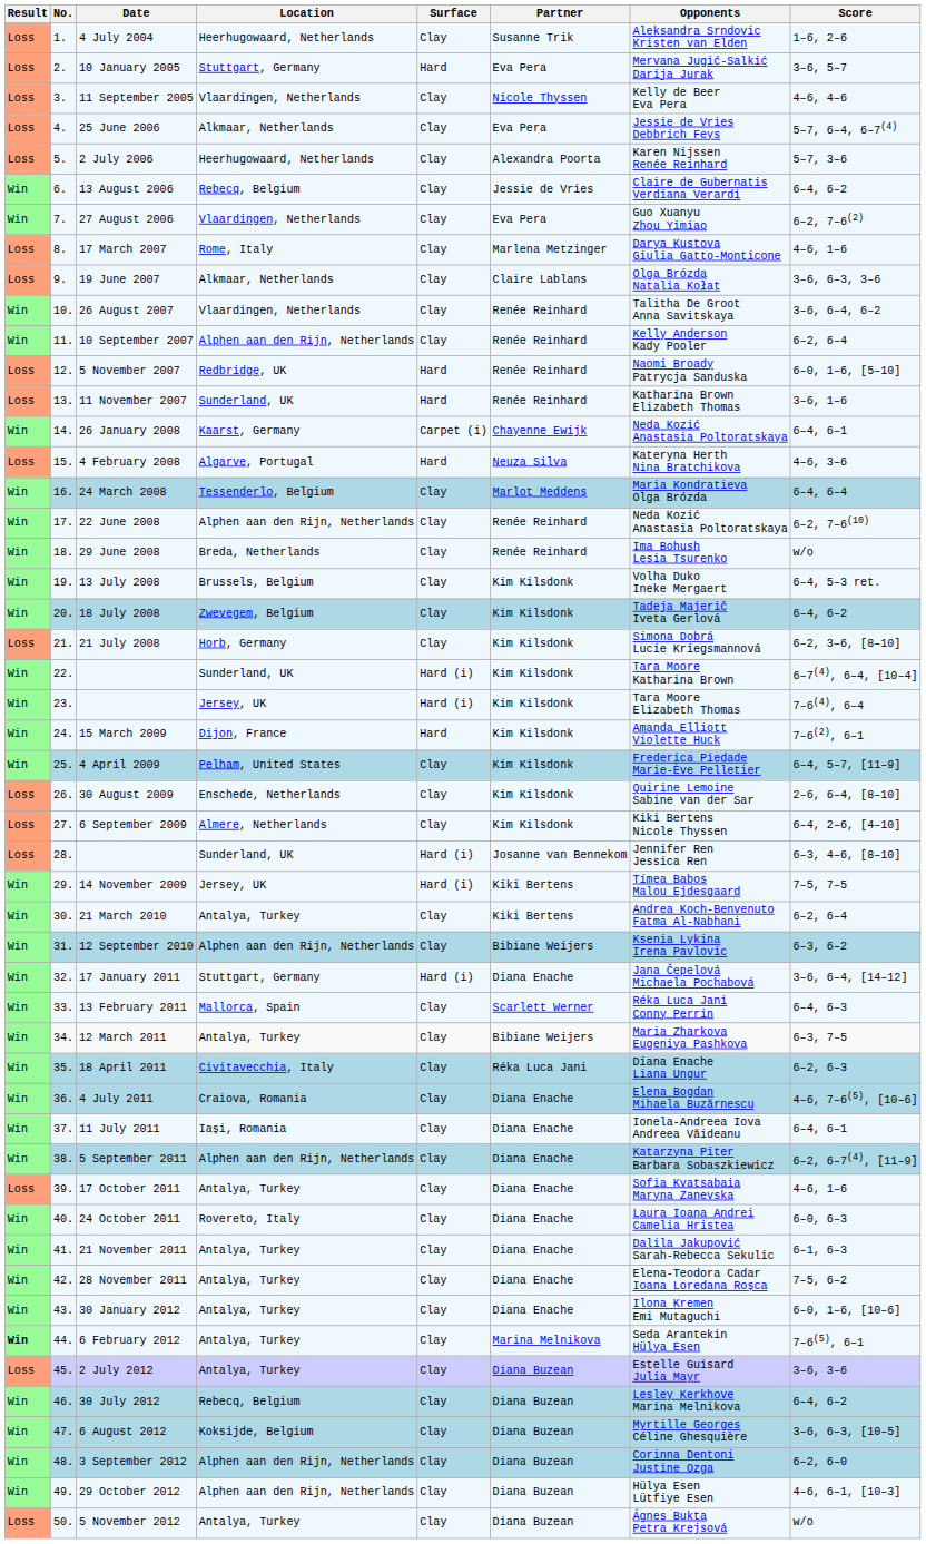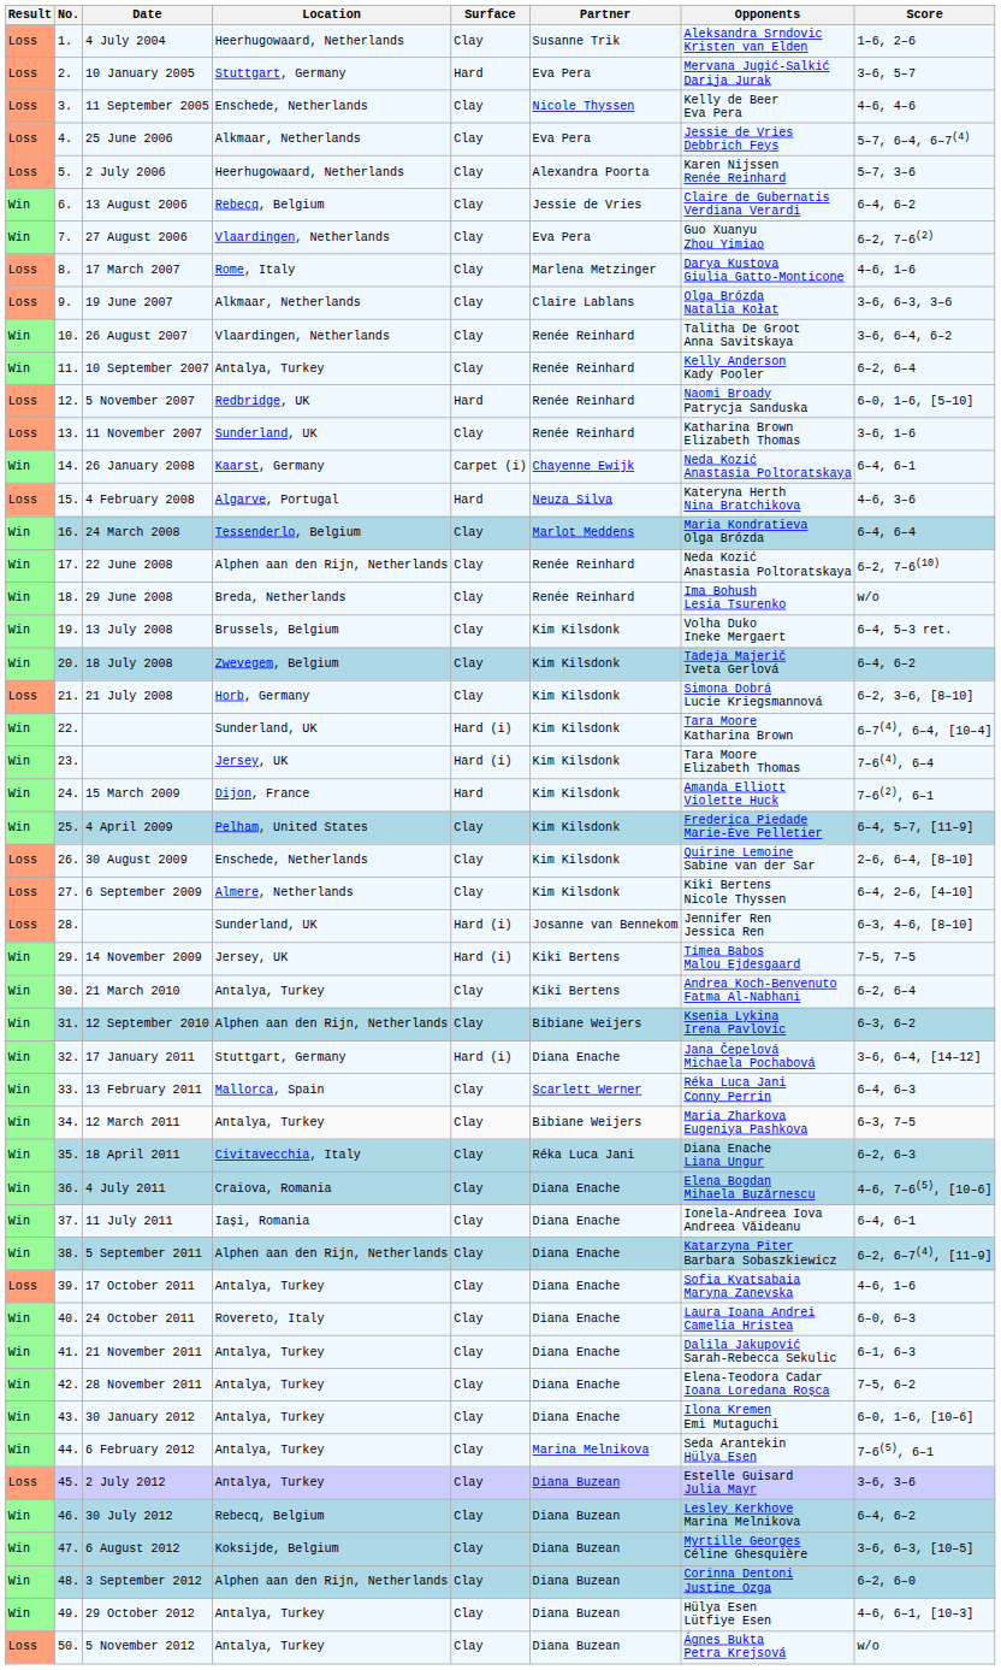 <table class="sortable wikitable" style="font-size:97%;">
 <tr>
 <th>Result</th>
 <th>No.</th>
 <th>Date</th>
 <th>Location</th>
 <th>Surface</th>
 <th>Partner</th>
 <th>Opponents</th>
 <th class="unsortable">Score</th>
 </tr>
 <tr style="background:#f0f8ff;">
 <td style="background:#ffa07a;">Loss</td>
 <td>1.</td>
 <td>4 July 2004</td>
 <td>Heerhugowaard, Netherlands</td>
 <td>Clay</td>
 <td> Susanne Trik</td>
 <td> <a href='#'>Aleksandra Srndovic</a> <br>  <a href='#'>Kristen van Elden</a></td>
 <td>1–6, 2–6</td>
 </tr>
 <tr style="background:#f0f8ff;">
 <td style="background:#ffa07a;">Loss</td>
 <td>2.</td>
 <td>10 January 2005</td>
 <td><a href='#'>Stuttgart</a>, Germany</td>
 <td>Hard</td>
 <td> Eva Pera</td>
 <td> <a href='#'>Mervana Jugić-Salkić</a> <br>  <a href='#'>Darija Jurak</a></td>
 <td>3–6, 5–7</td>
 </tr>
 <tr style="background:#f0f8ff;">
 <td style="background:#ffa07a;">Loss</td>
 <td>3.</td>
 <td>11 September 2005</td>
-<td>Vlaardingen, Netherlands</td>
+<td>Enschede, Netherlands</td>
 <td>Clay</td>
 <td> <a href='#'>Nicole Thyssen</a></td>
 <td> Kelly de Beer <br>  Eva Pera</td>
 <td>4–6, 4–6</td>
 </tr>
 <tr style="background:#f0f8ff;">
 <td style="background:#ffa07a;">Loss</td>
 <td>4.</td>
 <td>25 June 2006</td>
 <td>Alkmaar, Netherlands</td>
 <td>Clay</td>
 <td> Eva Pera</td>
 <td> <a href='#'>Jessie de Vries</a> <br>  <a href='#'>Debbrich Feys</a></td>
 <td>5–7, 6–4, 6–7<sup>(4)</sup></td>
 </tr>
 <tr style="background:#f0f8ff;">
 <td style="background:#ffa07a;">Loss</td>
 <td>5.</td>
 <td>2 July 2006</td>
 <td>Heerhugowaard, Netherlands</td>
 <td>Clay</td>
 <td> Alexandra Poorta</td>
 <td> Karen Nijssen <br>  <a href='#'>Renée Reinhard</a></td>
 <td>5–7, 3–6</td>
 </tr>
 <tr style="background:#f0f8ff;">
 <td style="background:#98fb98;">Win</td>
 <td>6.</td>
 <td>13 August 2006</td>
 <td><a href='#'>Rebecq</a>, Belgium</td>
 <td>Clay</td>
 <td> Jessie de Vries</td>
 <td> <a href='#'>Claire de Gubernatis</a> <br>  <a href='#'>Verdiana Verardi</a></td>
 <td>6–4, 6–2</td>
 </tr>
 <tr style="background:#f0f8ff;">
 <td style="background:#98fb98;">Win</td>
 <td>7.</td>
 <td>27 August 2006</td>
 <td><a href='#'>Vlaardingen</a>, Netherlands</td>
 <td>Clay</td>
 <td> Eva Pera</td>
 <td> Guo Xuanyu <br>  <a href='#'>Zhou Yimiao</a></td>
 <td>6–2, 7–6<sup>(2)</sup></td>
 </tr>
 <tr style="background:#f0f8ff;">
 <td style="background:#ffa07a;">Loss</td>
 <td>8.</td>
 <td>17 March 2007</td>
 <td><a href='#'>Rome</a>, Italy</td>
 <td>Clay</td>
 <td> Marlena Metzinger</td>
 <td> <a href='#'>Darya Kustova</a> <br>  <a href='#'>Giulia Gatto-Monticone</a></td>
 <td>4–6, 1–6</td>
 </tr>
 <tr style="background:#f0f8ff;">
 <td style="background:#ffa07a;">Loss</td>
 <td>9.</td>
 <td>19 June 2007</td>
 <td>Alkmaar, Netherlands</td>
 <td>Clay</td>
 <td> Claire Lablans</td>
 <td> <a href='#'>Olga Brózda</a> <br>  <a href='#'>Natalia Kołat</a></td>
 <td>3–6, 6–3, 3–6</td>
 </tr>
 <tr style="background:#f0f8ff;">
 <td style="background:#98fb98;">Win</td>
 <td>10.</td>
 <td>26 August 2007</td>
 <td>Vlaardingen, Netherlands</td>
 <td>Clay</td>
 <td> Renée Reinhard</td>
 <td> Talitha De Groot <br>  Anna Savitskaya</td>
 <td>3–6, 6–4, 6–2</td>
 </tr>
 <tr style="background:#f0f8ff;">
 <td style="background:#98fb98;">Win</td>
 <td>11.</td>
 <td>10 September 2007</td>
-<td><a href='#'>Alphen aan den Rijn</a>, Netherlands</td>
+<td>Antalya, Turkey</td>
 <td>Clay</td>
 <td> Renée Reinhard</td>
 <td> <a href='#'>Kelly Anderson</a> <br>  Kady Pooler</td>
 <td>6–2, 6–4</td>
 </tr>
 <tr style="background:#f0f8ff;">
 <td style="background:#ffa07a;">Loss</td>
 <td>12.</td>
 <td>5 November 2007</td>
 <td><a href='#'>Redbridge</a>, UK</td>
 <td>Hard</td>
 <td> Renée Reinhard</td>
 <td> <a href='#'>Naomi Broady</a> <br>  Patrycja Sanduska</td>
 <td>6–0, 1–6, [5–10]</td>
 </tr>
 <tr style="background:#f0f8ff;">
 <td style="background:#ffa07a;">Loss</td>
 <td>13.</td>
 <td>11 November 2007</td>
 <td><a href='#'>Sunderland</a>, UK</td>
-<td>Hard</td>
+<td>Clay</td>
 <td> Renée Reinhard</td>
 <td> Katharina Brown <br>  Elizabeth Thomas</td>
 <td>3–6, 1–6</td>
 </tr>
 <tr style="background:#f0f8ff;">
 <td style="background:#98fb98;">Win</td>
 <td>14.</td>
 <td>26 January 2008</td>
 <td><a href='#'>Kaarst</a>, Germany</td>
 <td>Carpet (i)</td>
 <td> <a href='#'>Chayenne Ewijk</a></td>
 <td> <a href='#'>Neda Kozić</a> <br>  <a href='#'>Anastasia Poltoratskaya</a></td>
 <td>6–4, 6–1</td>
 </tr>
 <tr style="background:#f0f8ff;">
 <td style="background:#ffa07a;">Loss</td>
 <td>15.</td>
 <td>4 February 2008</td>
 <td><a href='#'>Algarve</a>, Portugal</td>
 <td>Hard</td>
 <td> <a href='#'>Neuza Silva</a></td>
 <td> Kateryna Herth <br>  <a href='#'>Nina Bratchikova</a></td>
 <td>4–6, 3–6</td>
 </tr>
 <tr style="background:lightblue;">
 <td style="background:#98fb98;">Win</td>
 <td>16.</td>
 <td>24 March 2008</td>
 <td><a href='#'>Tessenderlo</a>, Belgium</td>
 <td>Clay</td>
 <td> <a href='#'>Marlot Meddens</a></td>
 <td> <a href='#'>Maria Kondratieva</a> <br>  Olga Brózda</td>
 <td>6–4, 6–4</td>
 </tr>
 <tr style="background:#f0f8ff;">
 <td style="background:#98fb98;">Win</td>
 <td>17.</td>
 <td>22 June 2008</td>
 <td>Alphen aan den Rijn, Netherlands</td>
 <td>Clay</td>
 <td> Renée Reinhard</td>
 <td> Neda Kozić <br>  Anastasia Poltoratskaya</td>
 <td>6–2, 7–6<sup>(10)</sup></td>
 </tr>
 <tr style="background:#f0f8ff;">
 <td style="background:#98fb98;">Win</td>
 <td>18.</td>
 <td>29 June 2008</td>
 <td>Breda, Netherlands</td>
 <td>Clay</td>
 <td> Renée Reinhard</td>
 <td> <a href='#'>Ima Bohush</a> <br>  <a href='#'>Lesia Tsurenko</a></td>
 <td>w/o</td>
 </tr>
 <tr style="background:#f0f8ff;">
 <td style="background:#98fb98;">Win</td>
 <td>19.</td>
 <td>13 July 2008</td>
 <td>Brussels, Belgium</td>
 <td>Clay</td>
 <td> Kim Kilsdonk</td>
 <td> Volha Duko <br>  Ineke Mergaert</td>
 <td>6–4, 5–3 ret.</td>
 </tr>
 <tr style="background:lightblue;">
 <td style="background:#98fb98;">Win</td>
 <td>20.</td>
 <td>18 July 2008</td>
 <td><a href='#'>Zwevegem</a>, Belgium</td>
 <td>Clay</td>
 <td> Kim Kilsdonk</td>
 <td> <a href='#'>Tadeja Majerič</a> <br>  Iveta Gerlová</td>
 <td>6–4, 6–2</td>
 </tr>
 <tr style="background:#f0f8ff;">
 <td style="background:#ffa07a;">Loss</td>
 <td>21.</td>
 <td>21 July 2008</td>
 <td><a href='#'>Horb</a>, Germany</td>
 <td>Clay</td>
 <td> Kim Kilsdonk</td>
 <td> <a href='#'>Simona Dobrá</a> <br>  Lucie Kriegsmannová</td>
 <td>6–2, 3–6, [8–10]</td>
 </tr>
 <tr style="background:#f0f8ff;">
 <td style="background:#98fb98;">Win</td>
 <td>22.</td>
 <td></td>
 <td>Sunderland, UK</td>
 <td>Hard (i)</td>
 <td> Kim Kilsdonk</td>
 <td> <a href='#'>Tara Moore</a> <br>  Katharina Brown</td>
 <td>6–7<sup>(4)</sup>, 6–4, [10–4]</td>
 </tr>
 <tr style="background:#f0f8ff;">
 <td style="background:#98fb98;">Win</td>
 <td>23.</td>
 <td></td>
 <td><a href='#'>Jersey</a>, UK</td>
 <td>Hard (i)</td>
 <td> Kim Kilsdonk</td>
 <td> Tara Moore <br>  Elizabeth Thomas</td>
 <td>7–6<sup>(4)</sup>, 6–4</td>
 </tr>
 <tr style="background:#f0f8ff;">
 <td style="background:#98fb98;">Win</td>
 <td>24.</td>
 <td>15 March 2009</td>
 <td><a href='#'>Dijon</a>, France</td>
 <td>Hard</td>
 <td> Kim Kilsdonk</td>
 <td> <a href='#'>Amanda Elliott</a> <br>  <a href='#'>Violette Huck</a></td>
 <td>7–6<sup>(2)</sup>, 6–1</td>
 </tr>
 <tr bgcolor=lightblue>
 <td style="background:#98fb98;">Win</td>
 <td>25.</td>
 <td>4 April 2009</td>
 <td><a href='#'>Pelham</a>, United States</td>
 <td>Clay</td>
 <td> Kim Kilsdonk</td>
 <td> <a href='#'>Frederica Piedade</a> <br>  <a href='#'>Marie-Ève Pelletier</a></td>
 <td>6–4, 5–7, [11–9]</td>
 </tr>
 <tr style="background:#f0f8ff;">
 <td style="background:#ffa07a;">Loss</td>
 <td>26.</td>
 <td>30 August 2009</td>
 <td>Enschede, Netherlands</td>
 <td>Clay</td>
 <td> Kim Kilsdonk</td>
 <td> <a href='#'>Quirine Lemoine</a> <br>  Sabine van der Sar</td>
 <td>2–6, 6–4, [8–10]</td>
 </tr>
 <tr style="background:#f0f8ff;">
 <td style="background:#ffa07a;">Loss</td>
 <td>27.</td>
 <td>6 September 2009</td>
 <td><a href='#'>Almere</a>, Netherlands</td>
 <td>Clay</td>
 <td> Kim Kilsdonk</td>
 <td> Kiki Bertens <br>  Nicole Thyssen</td>
 <td>6–4, 2–6, [4–10]</td>
 </tr>
 <tr style="background:#f0f8ff;">
 <td style="background:#ffa07a;">Loss</td>
 <td>28.</td>
 <td></td>
 <td>Sunderland, UK</td>
 <td>Hard (i)</td>
 <td> Josanne van Bennekom</td>
 <td> Jennifer Ren <br>  Jessica Ren</td>
 <td>6–3, 4–6, [8–10]</td>
 </tr>
 <tr style="background:#f0f8ff;">
 <td style="background:#98fb98;">Win</td>
 <td>29.</td>
 <td>14 November 2009</td>
 <td>Jersey, UK</td>
 <td>Hard (i)</td>
 <td> Kiki Bertens</td>
 <td> <a href='#'>Tímea Babos</a> <br>  <a href='#'>Malou Ejdesgaard</a></td>
 <td>7–5, 7–5</td>
 </tr>
 <tr style="background:#f0f8ff;">
 <td style="background:#98fb98;">Win</td>
 <td>30.</td>
 <td>21 March 2010</td>
 <td>Antalya, Turkey</td>
 <td>Clay</td>
 <td> Kiki Bertens</td>
 <td> <a href='#'>Andrea Koch-Benvenuto</a> <br>  <a href='#'>Fatma Al-Nabhani</a></td>
 <td>6–2, 6–4</td>
 </tr>
 <tr style="background:lightblue;">
 <td style="background:#98fb98;">Win</td>
 <td>31.</td>
 <td>12 September 2010</td>
 <td>Alphen aan den Rijn, Netherlands</td>
 <td>Clay</td>
 <td> Bibiane Weijers</td>
 <td> <a href='#'>Ksenia Lykina</a> <br>  <a href='#'>Irena Pavlovic</a></td>
 <td>6–3, 6–2</td>
 </tr>
 <tr style="background:#f0f8ff;">
 <td style="background:#98fb98;">Win</td>
 <td>32.</td>
 <td>17 January 2011</td>
 <td>Stuttgart, Germany</td>
 <td>Hard (i)</td>
 <td> Diana Enache</td>
 <td> <a href='#'>Jana Čepelová</a> <br>  <a href='#'>Michaela Pochabová</a></td>
 <td>3–6, 6–4, [14–12]</td>
 </tr>
 <tr style="background:#f0f8ff;">
 <td style="background:#98fb98;">Win</td>
 <td>33.</td>
 <td>13 February 2011</td>
 <td><a href='#'>Mallorca</a>, Spain</td>
 <td>Clay</td>
 <td> <a href='#'>Scarlett Werner</a></td>
 <td> <a href='#'>Réka Luca Jani</a> <br>  <a href='#'>Conny Perrin</a></td>
 <td>6–4, 6–3</td>
 </tr>
 <tr>
 <td style="background:#98fb98;">Win</td>
 <td>34.</td>
 <td>12 March 2011</td>
 <td>Antalya, Turkey</td>
 <td>Clay</td>
 <td> Bibiane Weijers</td>
 <td> <a href='#'>Maria Zharkova</a> <br>  <a href='#'>Eugeniya Pashkova</a></td>
 <td>6–3, 7–5</td>
 </tr>
 <tr style="background:lightblue;">
 <td style="background:#98fb98;">Win</td>
 <td>35.</td>
 <td>18 April 2011</td>
 <td><a href='#'>Civitavecchia</a>, Italy</td>
 <td>Clay</td>
 <td> Réka Luca Jani</td>
 <td> Diana Enache <br>  <a href='#'>Liana Ungur</a></td>
 <td>6–2, 6–3</td>
 </tr>
 <tr style="background:lightblue;">
 <td style="background:#98fb98;">Win</td>
 <td>36.</td>
 <td>4 July 2011</td>
 <td>Craiova, Romania</td>
 <td>Clay</td>
 <td> Diana Enache</td>
 <td> <a href='#'>Elena Bogdan</a> <br>  <a href='#'>Mihaela Buzărnescu</a></td>
 <td>4–6, 7–6<sup>(5)</sup>, [10–6]</td>
 </tr>
 <tr style="background:#f0f8ff;">
 <td style="background:#98fb98;">Win</td>
 <td>37.</td>
 <td>11 July 2011</td>
 <td>Iași, Romania</td>
 <td>Clay</td>
 <td> Diana Enache</td>
 <td> Ionela-Andreea Iova <br>  Andreea Văideanu</td>
 <td>6–4, 6–1</td>
 </tr>
 <tr style="background:lightblue;">
 <td style="background:#98fb98;">Win</td>
 <td>38.</td>
 <td>5 September 2011</td>
 <td>Alphen aan den Rijn, Netherlands</td>
 <td>Clay</td>
 <td> Diana Enache</td>
 <td> <a href='#'>Katarzyna Piter</a> <br>  Barbara Sobaszkiewicz</td>
 <td>6–2, 6–7<sup>(4)</sup>, [11–9]</td>
 </tr>
 <tr style="background:#f0f8ff;">
 <td style="background:#ffa07a;">Loss</td>
 <td>39.</td>
 <td>17 October 2011</td>
 <td>Antalya, Turkey</td>
 <td>Clay</td>
 <td> Diana Enache</td>
 <td> <a href='#'>Sofia Kvatsabaia</a> <br>  <a href='#'>Maryna Zanevska</a></td>
 <td>4–6, 1–6</td>
 </tr>
 <tr style="background:#f0f8ff;">
 <td style="background:#98fb98;">Win</td>
 <td>40.</td>
 <td>24 October 2011</td>
 <td>Rovereto, Italy</td>
 <td>Clay</td>
 <td> Diana Enache</td>
 <td> <a href='#'>Laura Ioana Andrei</a> <br>  <a href='#'>Camelia Hristea</a></td>
 <td>6–0, 6–3</td>
 </tr>
 <tr style="background:#f0f8ff;">
 <td style="background:#98fb98;">Win</td>
 <td>41.</td>
 <td>21 November 2011</td>
 <td>Antalya, Turkey</td>
 <td>Clay</td>
 <td> Diana Enache</td>
 <td> <a href='#'>Dalila Jakupović</a> <br>  Sarah-Rebecca Sekulic</td>
 <td>6–1, 6–3</td>
 </tr>
 <tr style="background:#f0f8ff;">
 <td style="background:#98fb98;">Win</td>
 <td>42.</td>
 <td>28 November 2011</td>
 <td>Antalya, Turkey</td>
 <td>Clay</td>
 <td> Diana Enache</td>
 <td> Elena-Teodora Cadar <br>  <a href='#'>Ioana Loredana Roșca</a></td>
 <td>7–5, 6–2</td>
 </tr>
 <tr style="background:#f0f8ff;">
 <td style="background:#98fb98;">Win</td>
 <td>43.</td>
 <td>30 January 2012</td>
 <td>Antalya, Turkey</td>
 <td>Clay</td>
 <td> Diana Enache</td>
 <td> <a href='#'>Ilona Kremen</a> <br>  Emi Mutaguchi</td>
 <td>6–0, 1–6, [10–6]</td>
 </tr>
 <tr style="background:#f0f8ff;">
-<td style="background:#98fb98;"><strong>Win</strong></td>
+<td style="background:#98fb98;">Win</td>
 <td>44.</td>
 <td>6 February 2012</td>
 <td>Antalya, Turkey</td>
 <td>Clay</td>
 <td> <a href='#'>Marina Melnikova</a></td>
 <td> Seda Arantekin <br>  <a href='#'>Hülya Esen</a></td>
 <td>7–6<sup>(5)</sup>, 6–1</td>
 </tr>
 <tr style="background:#ccccff;">
 <td style="background:#ffa07a;">Loss</td>
 <td>45.</td>
 <td>2 July 2012</td>
 <td>Antalya, Turkey</td>
 <td>Clay</td>
 <td> <a href='#'>Diana Buzean</a></td>
 <td> Estelle Guisard <br>  <a href='#'>Julia Mayr</a></td>
 <td>3–6, 3–6</td>
 </tr>
 <tr style="background:lightblue;">
 <td style="background:#98fb98;">Win</td>
 <td>46.</td>
 <td>30 July 2012</td>
 <td>Rebecq, Belgium</td>
 <td>Clay</td>
 <td> Diana Buzean</td>
 <td> <a href='#'>Lesley Kerkhove</a> <br>  Marina Melnikova</td>
 <td>6–4, 6–2</td>
 </tr>
 <tr style="background:lightblue;">
 <td style="background:#98fb98;">Win</td>
 <td>47.</td>
 <td>6 August 2012</td>
 <td>Koksijde, Belgium</td>
 <td>Clay</td>
 <td> Diana Buzean</td>
 <td> <a href='#'>Myrtille Georges</a> <br>  Céline Ghesquière</td>
 <td>3–6, 6–3, [10–5]</td>
 </tr>
 <tr style="background:lightblue;">
 <td style="background:#98fb98;">Win</td>
 <td>48.</td>
 <td>3 September 2012</td>
 <td>Alphen aan den Rijn, Netherlands</td>
 <td>Clay</td>
 <td> Diana Buzean</td>
 <td> <a href='#'>Corinna Dentoni</a> <br>  <a href='#'>Justine Ozga</a></td>
 <td>6–2, 6–0</td>
 </tr>
 <tr style="background:#f0f8ff;">
 <td style="background:#98fb98;">Win</td>
 <td>49.</td>
 <td>29 October 2012</td>
-<td>Alphen aan den Rijn, Netherlands</td>
+<td>Antalya, Turkey</td>
 <td>Clay</td>
 <td> Diana Buzean</td>
 <td> Hülya Esen <br>  Lütfiye Esen</td>
 <td>4–6, 6–1, [10–3]</td>
 </tr>
 <tr style="background:#f0f8ff;">
 <td style="background:#ffa07a;">Loss</td>
 <td>50.</td>
 <td>5 November 2012</td>
 <td>Antalya, Turkey</td>
 <td>Clay</td>
 <td> Diana Buzean</td>
 <td> <a href='#'>Ágnes Bukta</a> <br>  <a href='#'>Petra Krejsová</a></td>
 <td>w/o</td>
 </tr>
 </table>
